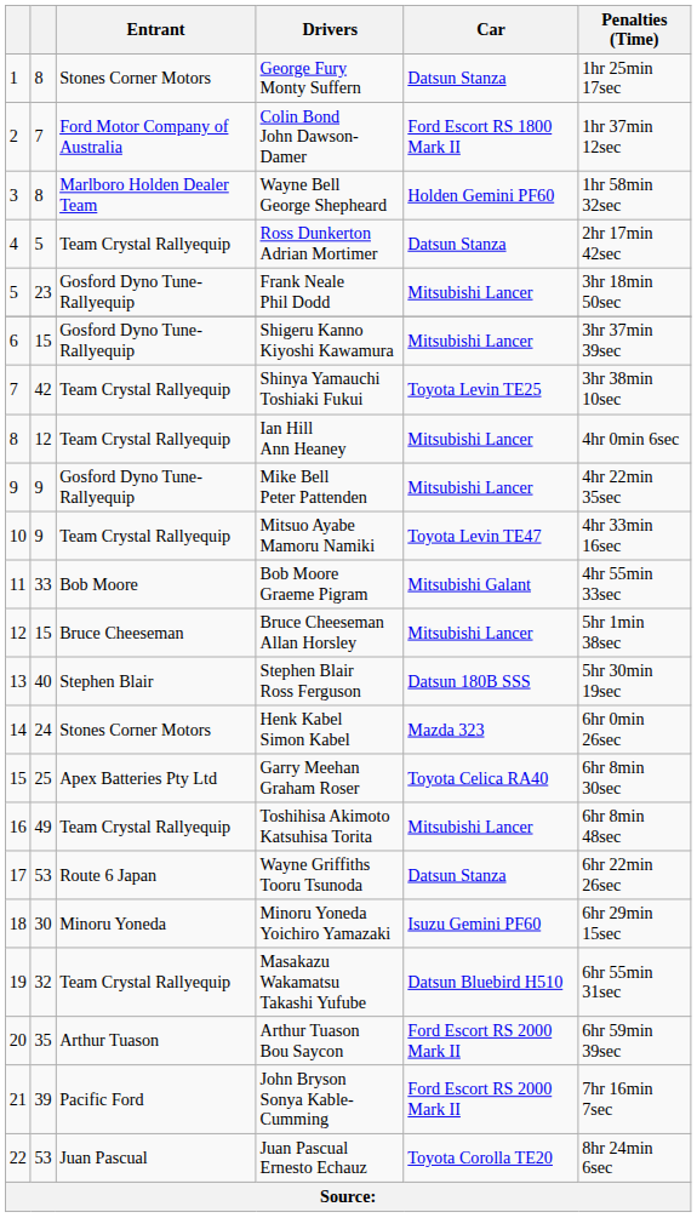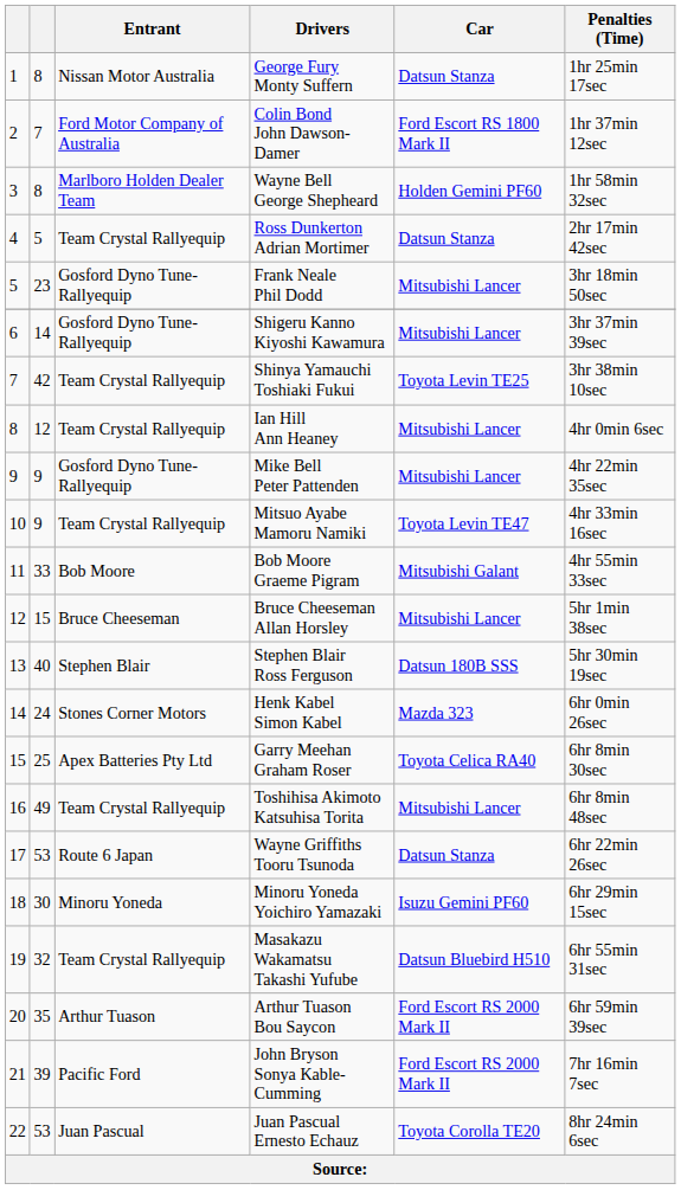 <table class="wikitable" style="text-align: left; font-size: 95%;">
 <tr>
 <th></th>
 <th></th>
 <th>Entrant</th>
 <th>Drivers</th>
 <th>Car</th>
 <th>Penalties (Time)</th>
 </tr>
 <tr>
 <td>1</td>
 <td>8</td>
-<td> Stones Corner Motors</td>
+<td> Nissan Motor Australia</td>
 <td> <a href='#'>George Fury</a> <br>  Monty Suffern</td>
 <td><a href='#'>Datsun Stanza</a></td>
 <td>1hr 25min 17sec</td>
 </tr>
 <tr>
 <td>2</td>
 <td>7</td>
 <td> <a href='#'>Ford Motor Company of Australia</a></td>
 <td> <a href='#'>Colin Bond</a> <br>  John Dawson-Damer</td>
 <td><a href='#'>Ford Escort RS 1800 Mark II</a></td>
 <td>1hr 37min 12sec</td>
 </tr>
 <tr>
 <td>3</td>
 <td>8</td>
 <td> <a href='#'>Marlboro Holden Dealer Team</a></td>
 <td> Wayne Bell <br>  George Shepheard</td>
 <td><a href='#'>Holden Gemini PF60</a></td>
 <td>1hr 58min 32sec</td>
 </tr>
 <tr>
 <td>4</td>
 <td>5</td>
 <td> Team Crystal Rallyequip</td>
 <td> <a href='#'>Ross Dunkerton</a> <br>  Adrian Mortimer</td>
 <td><a href='#'>Datsun Stanza</a></td>
 <td>2hr 17min 42sec</td>
 </tr>
 <tr>
 <td>5</td>
 <td>23</td>
 <td> Gosford Dyno Tune-Rallyequip</td>
 <td> Frank Neale <br>  Phil Dodd</td>
 <td><a href='#'>Mitsubishi Lancer</a></td>
 <td>3hr 18min 50sec</td>
 </tr>
 <tr>
 </tr>
 <tr>
 <td>6</td>
-<td>15</td>
+<td>14</td>
 <td> Gosford Dyno Tune-Rallyequip</td>
 <td> Shigeru Kanno <br>  Kiyoshi Kawamura</td>
 <td><a href='#'>Mitsubishi Lancer</a></td>
 <td>3hr 37min 39sec</td>
 </tr>
 <tr>
 <td>7</td>
 <td>42</td>
 <td> Team Crystal Rallyequip</td>
 <td> Shinya Yamauchi <br>  Toshiaki Fukui</td>
 <td><a href='#'>Toyota Levin TE25</a></td>
 <td>3hr 38min 10sec</td>
 </tr>
 <tr>
 <td>8</td>
 <td>12</td>
 <td> Team Crystal Rallyequip</td>
 <td> Ian Hill  <br>  Ann Heaney</td>
 <td><a href='#'>Mitsubishi Lancer</a></td>
 <td>4hr 0min 6sec</td>
 </tr>
 <tr>
 <td>9</td>
 <td>9</td>
 <td> Gosford Dyno Tune-Rallyequip</td>
 <td> Mike Bell <br>  Peter Pattenden</td>
 <td><a href='#'>Mitsubishi Lancer</a></td>
 <td>4hr 22min 35sec</td>
 </tr>
 <tr>
 <td>10</td>
 <td>9</td>
 <td> Team Crystal Rallyequip</td>
 <td> Mitsuo Ayabe <br>  Mamoru Namiki</td>
 <td><a href='#'>Toyota Levin TE47</a></td>
 <td>4hr 33min 16sec</td>
 </tr>
 <tr>
 <td>11</td>
 <td>33</td>
 <td> Bob Moore</td>
 <td> Bob Moore <br>  Graeme Pigram</td>
 <td><a href='#'>Mitsubishi Galant</a></td>
 <td>4hr 55min 33sec</td>
 </tr>
 <tr>
 <td>12</td>
 <td>15</td>
 <td> Bruce Cheeseman</td>
 <td> Bruce Cheeseman <br>  Allan Horsley</td>
 <td><a href='#'>Mitsubishi Lancer</a></td>
 <td>5hr 1min 38sec</td>
 </tr>
 <tr>
 <td>13</td>
 <td>40</td>
 <td> Stephen Blair</td>
 <td> Stephen Blair <br>  Ross Ferguson</td>
 <td><a href='#'>Datsun 180B SSS</a></td>
 <td>5hr 30min 19sec</td>
 </tr>
 <tr>
 <td>14</td>
 <td>24</td>
 <td> Stones Corner Motors</td>
 <td> Henk Kabel <br>  Simon Kabel</td>
 <td><a href='#'>Mazda 323</a></td>
 <td>6hr 0min 26sec</td>
 </tr>
 <tr>
 <td>15</td>
 <td>25</td>
 <td> Apex Batteries Pty Ltd</td>
 <td> Garry Meehan <br>  Graham Roser</td>
 <td><a href='#'>Toyota Celica RA40</a></td>
 <td>6hr 8min 30sec</td>
 </tr>
 <tr>
 <td>16</td>
 <td>49</td>
 <td> Team Crystal Rallyequip</td>
 <td> Toshihisa Akimoto <br>  Katsuhisa Torita</td>
 <td><a href='#'>Mitsubishi Lancer</a></td>
 <td>6hr 8min 48sec</td>
 </tr>
 <tr>
 <td>17</td>
 <td>53</td>
 <td> Route 6 Japan</td>
 <td> Wayne Griffiths <br>  Tooru Tsunoda</td>
 <td><a href='#'>Datsun Stanza</a></td>
 <td>6hr 22min 26sec</td>
 </tr>
 <tr>
 <td>18</td>
 <td>30</td>
 <td> Minoru Yoneda</td>
 <td> Minoru Yoneda <br>  Yoichiro Yamazaki</td>
 <td><a href='#'>Isuzu Gemini PF60</a></td>
 <td>6hr 29min 15sec</td>
 </tr>
 <tr>
 <td>19</td>
 <td>32</td>
 <td> Team Crystal Rallyequip</td>
 <td> Masakazu Wakamatsu <br>  Takashi Yufube</td>
 <td><a href='#'>Datsun Bluebird H510</a></td>
 <td>6hr 55min 31sec</td>
 </tr>
 <tr>
 <td>20</td>
 <td>35</td>
 <td> Arthur Tuason</td>
 <td> Arthur Tuason <br>  Bou Saycon</td>
 <td><a href='#'>Ford Escort RS 2000 Mark II</a></td>
 <td>6hr 59min 39sec</td>
 </tr>
 <tr>
 <td>21</td>
 <td>39</td>
 <td> Pacific Ford</td>
 <td> John Bryson <br>  Sonya Kable-Cumming</td>
 <td><a href='#'>Ford Escort RS 2000 Mark II</a></td>
 <td>7hr 16min 7sec</td>
 </tr>
 <tr>
 <td>22</td>
 <td>53</td>
 <td> Juan Pascual</td>
 <td> Juan Pascual <br>  Ernesto Echauz</td>
 <td><a href='#'>Toyota Corolla TE20</a></td>
 <td>8hr 24min 6sec</td>
 </tr>
 <tr>
 <th colspan=6>Source:</th>
 </tr>
 </table>
